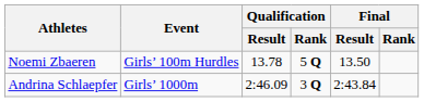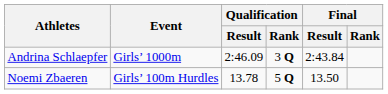 <table class="wikitable" border="1" style="font-size:90%">
 <tr>
 <th rowspan=2>Athletes</th>
 <th rowspan=2>Event</th>
 <th colspan=2>Qualification</th>
 <th colspan=2>Final</th>
 </tr>
 <tr>
 <th>Result</th>
 <th>Rank</th>
 <th>Result</th>
 <th>Rank</th>
 </tr>
 <tr>
+<td><a href='#'>Andrina Schlaepfer</a></td>
+<td><a href='#'>Girls’ 1000m</a></td>
+<td align=center>2:46.09</td>
+<td align=center>3 <strong>Q</strong></td>
+<td align=center>2:43.84</td>
+<td align=center></td>
+</tr>
+<tr>
 <td><a href='#'>Noemi Zbaeren</a></td>
 <td><a href='#'>Girls’ 100m Hurdles</a></td>
 <td align=center>13.78</td>
 <td align=center>5 <strong>Q</strong></td>
 <td align=center>13.50</td>
 <td align=center></td>
 </tr>
-<tr>
-<td><a href='#'>Andrina Schlaepfer</a></td>
-<td><a href='#'>Girls’ 1000m</a></td>
-<td align=center>2:46.09</td>
-<td align=center>3 <strong>Q</strong></td>
-<td align=center>2:43.84</td>
-<td align=center></td>
-</tr>
 </table>
